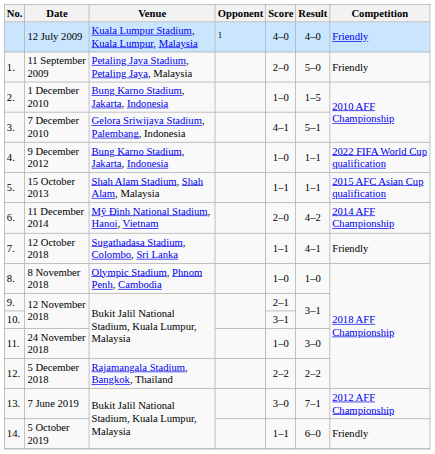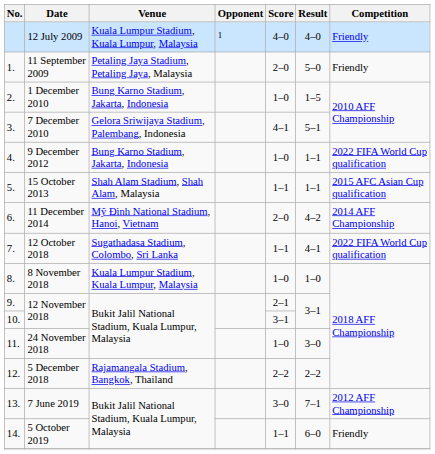 <table class="wikitable" style="font-size: 95%;">
 <tr>
 <th>No.</th>
 <th>Date</th>
 <th>Venue</th>
 <th>Opponent</th>
 <th>Score</th>
 <th>Result</th>
 <th>Competition</th>
 </tr>
 <tr style="background-color:#CAE6FF">
 <td></td>
 <td>12 July 2009</td>
 <td><a href='#'>Kuala Lumpur Stadium</a>, <a href='#'>Kuala Lumpur</a>, <a href='#'>Malaysia</a></td>
 <td><sup>1</sup></td>
 <td align=center>4–0</td>
 <td align=center>4–0</td>
 <td><a href='#'>Friendly</a></td>
 </tr>
 <tr>
 <td>1.</td>
 <td>11 September 2009</td>
 <td><a href='#'>Petaling Jaya Stadium</a>, <a href='#'>Petaling Jaya</a>, Malaysia</td>
 <td></td>
 <td align=center>2–0</td>
 <td align=center>5–0</td>
 <td>Friendly</td>
 </tr>
 <tr>
 <td>2.</td>
 <td>1 December 2010</td>
 <td><a href='#'>Bung Karno Stadium</a>, <a href='#'>Jakarta</a>, <a href='#'>Indonesia</a></td>
 <td></td>
 <td align=center>1–0</td>
 <td align=center>1–5</td>
 <td rowspan=2><a href='#'>2010 AFF Championship</a></td>
 </tr>
 <tr>
 <td>3.</td>
 <td>7 December 2010</td>
 <td><a href='#'>Gelora Sriwijaya Stadium</a>, <a href='#'>Palembang</a>, Indonesia</td>
 <td></td>
 <td align=center>4–1</td>
 <td align=center>5–1</td>
 </tr>
 <tr>
 <td>4.</td>
 <td>9 December 2012</td>
 <td><a href='#'>Bung Karno Stadium</a>, <a href='#'>Jakarta</a>, <a href='#'>Indonesia</a></td>
 <td></td>
 <td align=center>1–0</td>
 <td align=center>1–1</td>
 <td><a href='#'>2022 FIFA World Cup qualification</a></td>
 </tr>
 <tr>
 <td>5.</td>
 <td>15 October 2013</td>
 <td><a href='#'>Shah Alam Stadium</a>, <a href='#'>Shah Alam</a>, Malaysia</td>
 <td></td>
 <td align=center>1–1</td>
 <td align=center>1–1</td>
 <td><a href='#'>2015 AFC Asian Cup qualification</a></td>
 </tr>
 <tr>
 <td>6.</td>
 <td>11 December 2014</td>
 <td><a href='#'>Mỹ Đình National Stadium</a>, <a href='#'>Hanoi</a>, <a href='#'>Vietnam</a></td>
 <td></td>
 <td align=center>2–0</td>
 <td align=center>4–2</td>
 <td><a href='#'>2014 AFF Championship</a></td>
 </tr>
 <tr>
 <td>7.</td>
 <td>12 October 2018</td>
 <td><a href='#'>Sugathadasa Stadium</a>, <a href='#'>Colombo</a>, <a href='#'>Sri Lanka</a></td>
 <td></td>
 <td align=center>1–1</td>
 <td align=center>4–1</td>
-<td>Friendly</td>
+<td><a href='#'>2022 FIFA World Cup qualification</a></td>
 </tr>
 <tr>
 <td>8.</td>
 <td>8 November 2018</td>
-<td><a href='#'>Olympic Stadium</a>, <a href='#'>Phnom Penh</a>, <a href='#'>Cambodia</a></td>
+<td><a href='#'>Kuala Lumpur Stadium</a>, <a href='#'>Kuala Lumpur</a>, <a href='#'>Malaysia</a></td>
 <td></td>
 <td align=center>1–0</td>
 <td align=center>1–0</td>
 <td rowspan=5><a href='#'>2018 AFF Championship</a></td>
 </tr>
 <tr>
 <td>9.</td>
 <td rowspan="2">12 November 2018</td>
 <td rowspan="3">Bukit Jalil National Stadium, Kuala Lumpur, Malaysia</td>
 <td rowspan="2"></td>
 <td align=center>2–1</td>
 <td rowspan="2" align="center">3–1</td>
 </tr>
 <tr>
 <td>10.</td>
 <td align="center">3–1</td>
 </tr>
 <tr>
 <td>11.</td>
 <td>24 November 2018</td>
 <td></td>
 <td align=center>1–0</td>
 <td align=center>3–0</td>
 </tr>
 <tr>
 <td>12.</td>
 <td>5 December 2018</td>
 <td><a href='#'>Rajamangala Stadium</a>, <a href='#'>Bangkok</a>, Thailand</td>
 <td></td>
 <td align=center>2–2</td>
 <td align=center>2–2</td>
 </tr>
 <tr>
 <td>13.</td>
 <td>7 June 2019</td>
 <td rowspan="2">Bukit Jalil National Stadium, Kuala Lumpur, Malaysia</td>
 <td></td>
 <td align=center>3–0</td>
 <td align=center>7–1</td>
 <td><a href='#'>2012 AFF Championship</a></td>
 </tr>
 <tr>
 <td>14.</td>
 <td>5 October 2019</td>
 <td></td>
 <td align=center>1–1</td>
 <td align=center>6–0</td>
 <td>Friendly</td>
 </tr>
 <tr>
 </tr>
 </table>
